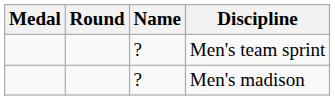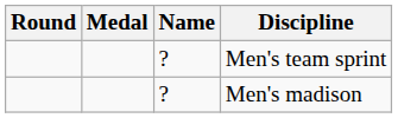 <table class="wikitable sortable">
 <tr>
+<th>Round</th>
 <th>Medal</th>
-<th>Round</th>
 <th>Name</th>
 <th>Discipline</th>
 </tr>
 <tr>
 <td></td>
 <td></td>
 <td>?</td>
 <td>Men's team sprint</td>
 </tr>
 <tr>
 <td></td>
 <td></td>
 <td>?</td>
 <td>Men's madison</td>
 </tr>
 </table>
